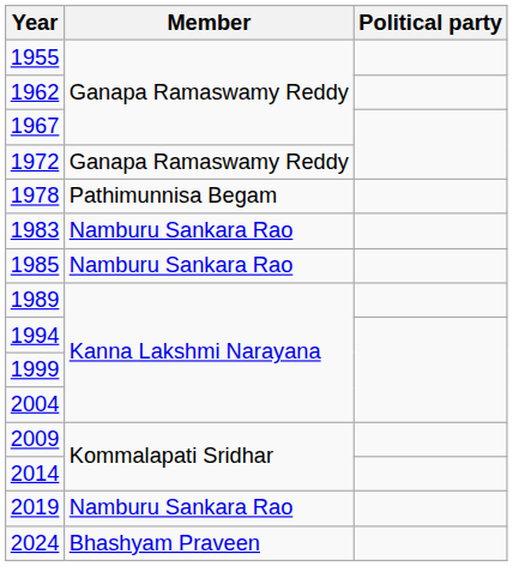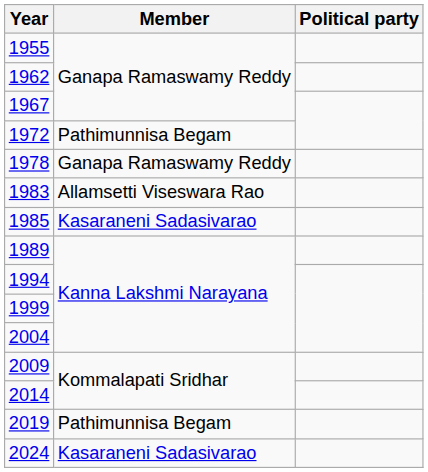 <table class="wikitable sortable">
 <tr>
 <th>Year</th>
 <th>Member</th>
 <th colspan="2">Political party</th>
 </tr>
 <tr>
 <td><a href='#'>1955</a></td>
 <td rowspan=3>Ganapa Ramaswamy Reddy</td>
 <td></td>
 </tr>
 <tr>
 <td><a href='#'>1962</a></td>
 <td></td>
 </tr>
 <tr>
 <td><a href='#'>1967</a></td>
 </tr>
 <tr>
 <td><a href='#'>1972</a></td>
-<td>Ganapa Ramaswamy Reddy</td>
+<td>Pathimunnisa Begam</td>
 </tr>
 <tr>
 <td><a href='#'>1978</a></td>
-<td>Pathimunnisa Begam</td>
+<td>Ganapa Ramaswamy Reddy</td>
 <td></td>
 </tr>
 <tr>
 <td><a href='#'>1983</a></td>
-<td><a href='#'>Namburu Sankara Rao</a></td>
+<td>Allamsetti Viseswara Rao</td>
 <td></td>
 </tr>
 <tr>
 <td><a href='#'>1985</a></td>
-<td><a href='#'>Namburu Sankara Rao</a></td>
+<td><a href='#'>Kasaraneni Sadasivarao</a></td>
 </tr>
 <tr>
 <td><a href='#'>1989</a></td>
 <td rowspan=4><a href='#'>Kanna Lakshmi Narayana</a></td>
 <td></td>
 </tr>
 <tr>
 <td><a href='#'>1994</a></td>
 </tr>
 <tr>
 <td><a href='#'>1999</a></td>
 </tr>
 <tr>
 <td><a href='#'>2004</a></td>
 </tr>
 <tr>
 <td><a href='#'>2009</a></td>
 <td rowspan=2>Kommalapati Sridhar</td>
 <td></td>
 </tr>
 <tr>
 <td><a href='#'>2014</a></td>
 </tr>
 <tr>
 <td><a href='#'>2019</a></td>
-<td><a href='#'>Namburu Sankara Rao</a></td>
+<td>Pathimunnisa Begam</td>
 <td></td>
 </tr>
 <tr>
 <td><a href='#'>2024</a></td>
-<td><a href='#'>Bhashyam Praveen</a></td>
+<td><a href='#'>Kasaraneni Sadasivarao</a></td>
 <td></td>
 </tr>
 </table>
